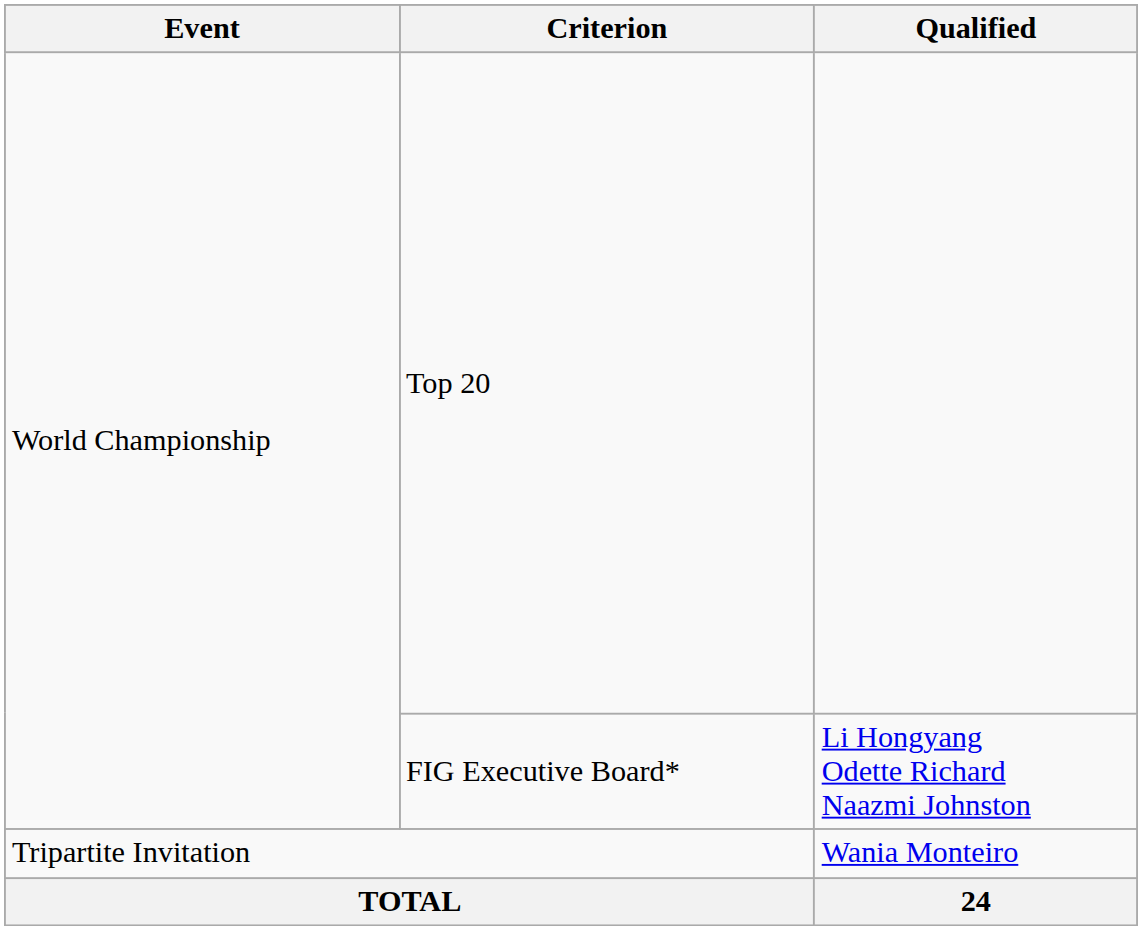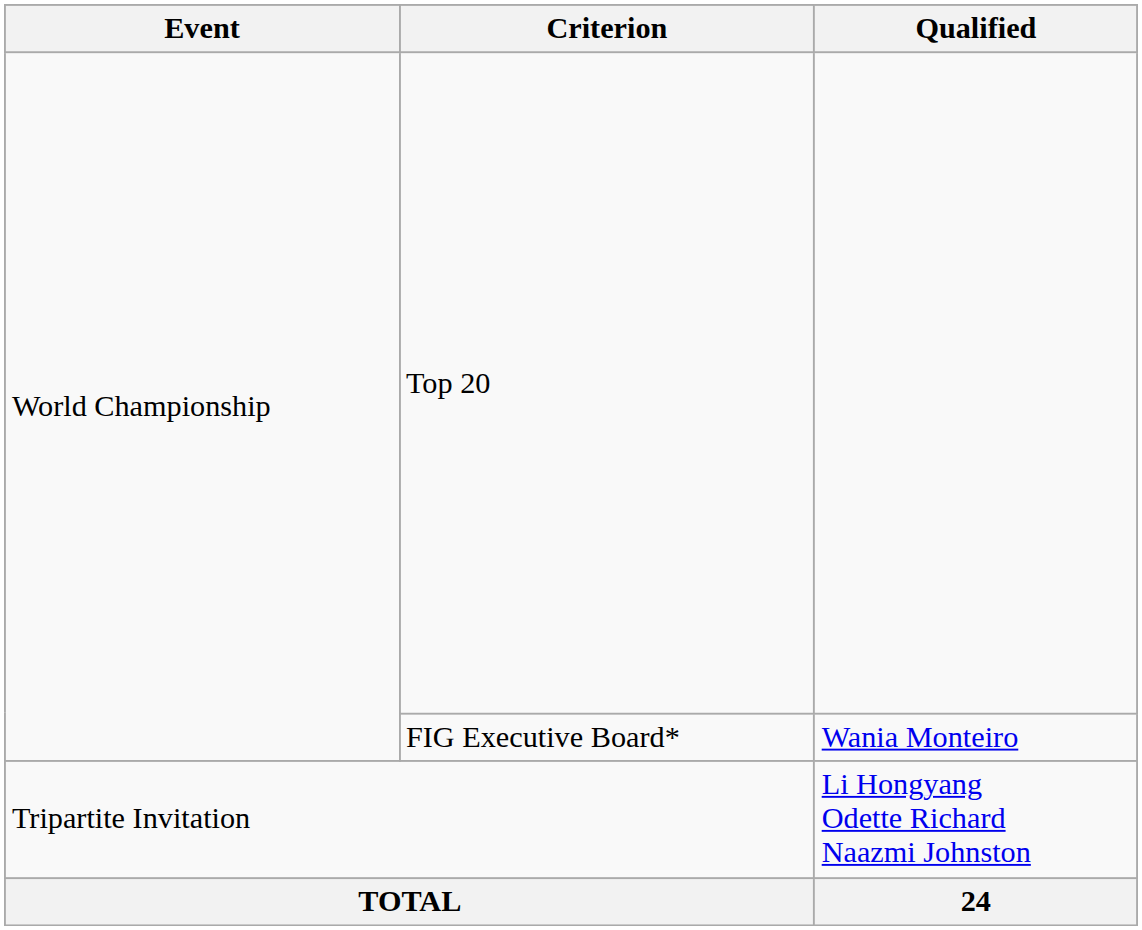 <table class="wikitable" width=600>
 <tr>
 <th>Event</th>
 <th>Criterion</th>
 <th>Qualified</th>
 </tr>
 <tr>
 <td rowspan="2">World Championship</td>
 <td>Top 20</td>
 <td><br><br><br><br><br><br><br><br><br><br><br><br><br><br><br> <br><br><br> <br> </td>
 </tr>
 <tr>
 <td>FIG Executive Board*</td>
-<td> <a href='#'>Li Hongyang</a> <br>  <a href='#'>Odette Richard</a> <br>  <a href='#'>Naazmi Johnston</a></td>
+<td> <a href='#'>Wania Monteiro</a></td>
 </tr>
 <tr>
 <td colspan="2">Tripartite Invitation</td>
-<td> <a href='#'>Wania Monteiro</a></td>
+<td> <a href='#'>Li Hongyang</a> <br>  <a href='#'>Odette Richard</a> <br>  <a href='#'>Naazmi Johnston</a></td>
 </tr>
 <tr>
 <th colspan="2">TOTAL</th>
 <th>24</th>
 </tr>
 </table>
